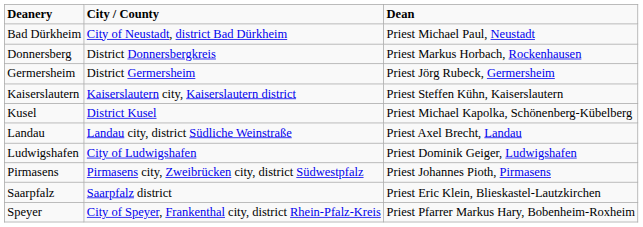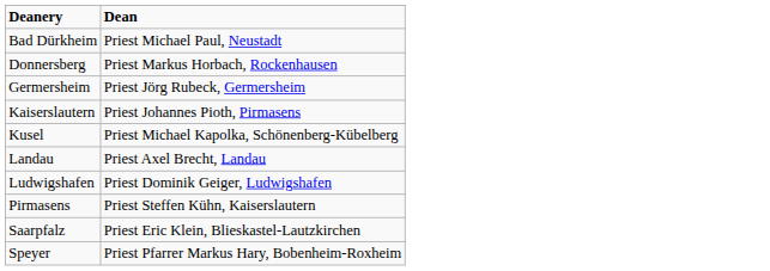 <table class="wikitable">
 <tr>
 <td><strong>Deanery</strong></td>
-<td><strong>City / County</strong></td>
 <td><strong>Dean</strong></td>
 </tr>
 <tr>
 <td>Bad Dürkheim</td>
-<td><a href='#'>City of Neustadt</a>, <a href='#'>district Bad Dürkheim</a></td>
 <td>Priest Michael Paul, <a href='#'>Neustadt</a></td>
 </tr>
 <tr>
 <td>Donnersberg</td>
-<td>District <a href='#'>Donnersbergkreis</a></td>
 <td>Priest Markus Horbach, <a href='#'>Rockenhausen</a></td>
 </tr>
 <tr>
 <td>Germersheim</td>
-<td>District <a href='#'>Germersheim</a></td>
 <td>Priest Jörg Rubeck, <a href='#'>Germersheim</a></td>
 </tr>
 <tr>
 <td>Kaiserslautern</td>
-<td><a href='#'>Kaiserslautern</a> city, <a href='#'>Kaiserslautern district</a></td>
-<td>Priest Steffen Kühn, Kaiserslautern</td>
+<td>Priest Johannes Pioth, <a href='#'>Pirmasens</a></td>
 </tr>
 <tr>
 <td>Kusel</td>
-<td><a href='#'>District Kusel</a></td>
 <td>Priest Michael Kapolka, Schönenberg-Kübelberg</td>
 </tr>
 <tr>
 <td>Landau</td>
-<td><a href='#'>Landau</a> city, district <a href='#'>Südliche Weinstraße</a></td>
 <td>Priest Axel Brecht, <a href='#'>Landau</a></td>
 </tr>
 <tr>
 <td>Ludwigshafen</td>
-<td><a href='#'>City of Ludwigshafen</a></td>
 <td>Priest Dominik Geiger, <a href='#'>Ludwigshafen</a></td>
 </tr>
 <tr>
 <td>Pirmasens</td>
-<td><a href='#'>Pirmasens</a> city, <a href='#'>Zweibrücken</a> city, district <a href='#'>Südwestpfalz</a></td>
-<td>Priest Johannes Pioth, <a href='#'>Pirmasens</a></td>
+<td>Priest Steffen Kühn, Kaiserslautern</td>
 </tr>
 <tr>
 <td>Saarpfalz</td>
-<td><a href='#'>Saarpfalz</a> district</td>
 <td>Priest Eric Klein, Blieskastel-Lautzkirchen</td>
 </tr>
 <tr>
 <td>Speyer</td>
-<td><a href='#'>City of Speyer</a>, <a href='#'>Frankenthal</a> city, district <a href='#'>Rhein-Pfalz-Kreis</a></td>
 <td>Priest Pfarrer Markus Hary, Bobenheim-Roxheim</td>
 </tr>
 </table>
